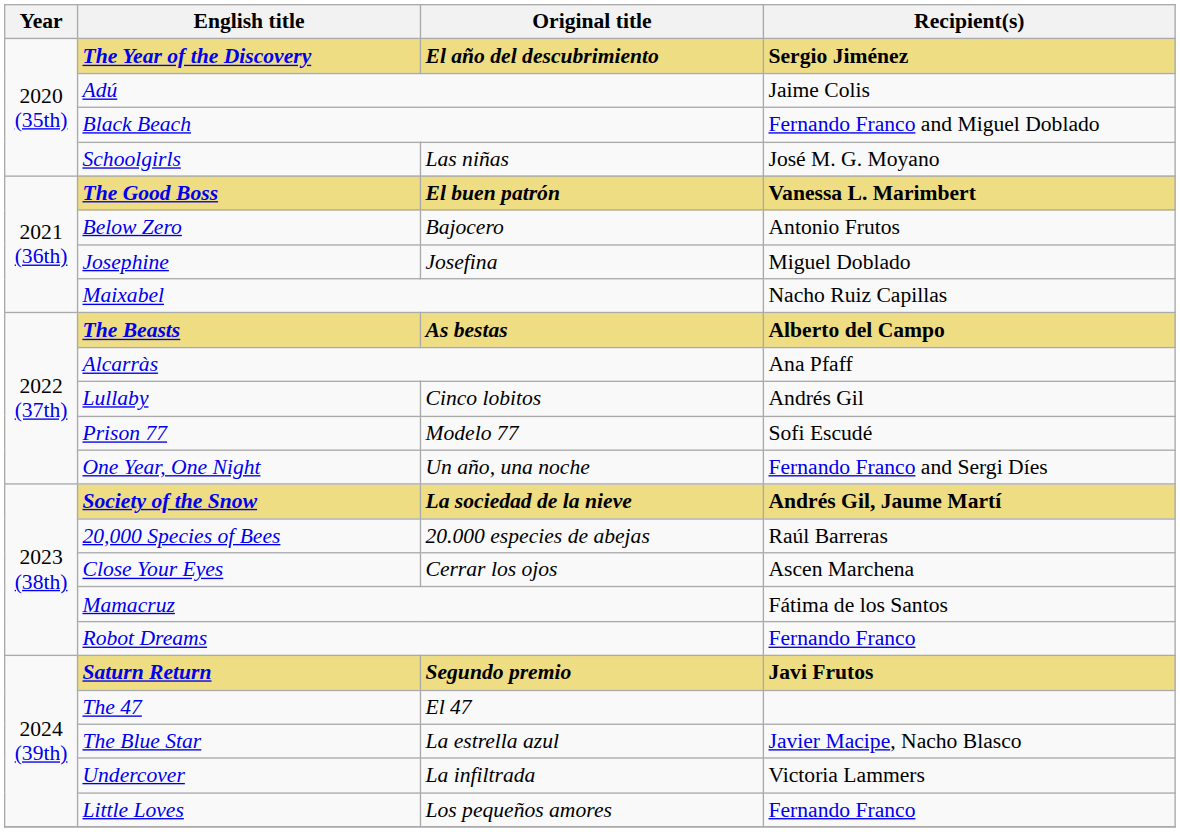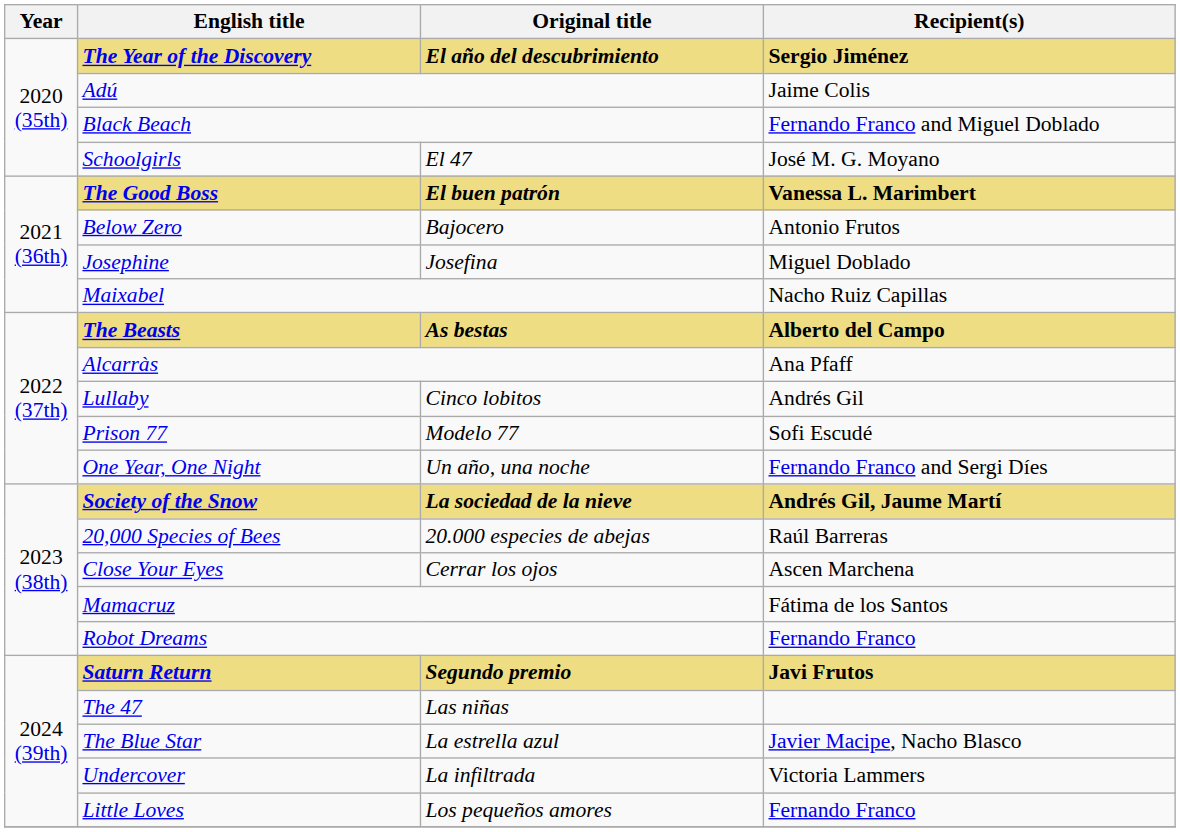 <table class="wikitable sortable" style="text-align:left;"style="width:95%">
 <tr>
 <th scope="col" style="width:5%;">Year</th>
 <th scope="col" style="width:25%;">English title</th>
 <th scope="col" style="width:25%;">Original title</th>
 <th scope="col" style="width:30%;">Recipient(s)</th>
 </tr>
 <tr>
 <td rowspan="4" style="text-align:center;">2020<br><a href='#'>(35th)</a><br></td>
 <td style="background:#eedd82;"><strong><em><a href='#'>The Year of the Discovery</a></em></strong></td>
 <td style="background:#eedd82;"><strong><em>El año del descubrimiento</em></strong></td>
 <td style="background:#eedd82;"><strong>Sergio Jiménez</strong></td>
 </tr>
 <tr>
 <td colspan="2"><em><a href='#'>Adú</a></em></td>
 <td>Jaime Colis</td>
 </tr>
 <tr>
 <td colspan="2"><em><a href='#'>Black Beach</a></em></td>
 <td><a href='#'>Fernando Franco</a> and Miguel Doblado</td>
 </tr>
 <tr>
 <td><em><a href='#'>Schoolgirls</a></em></td>
-<td><em>Las niñas</em></td>
+<td><em>El 47</em></td>
 <td>José M. G. Moyano</td>
 </tr>
 <tr>
 <td rowspan="4" style="text-align:center;">2021<br><a href='#'>(36th)</a><br></td>
 <td style="background:#eedd82;"><strong><em><a href='#'>The Good Boss</a></em></strong></td>
 <td style="background:#eedd82;"><strong><em>El buen patrón</em></strong></td>
 <td style="background:#eedd82;"><strong>Vanessa L. Marimbert</strong></td>
 </tr>
 <tr>
 <td><em><a href='#'>Below Zero</a></em></td>
 <td><em>Bajocero</em></td>
 <td>Antonio Frutos</td>
 </tr>
 <tr>
 <td><em><a href='#'>Josephine</a></em></td>
 <td><em>Josefina</em></td>
 <td>Miguel Doblado</td>
 </tr>
 <tr>
 <td colspan="2"><em><a href='#'>Maixabel</a></em></td>
 <td>Nacho Ruiz Capillas</td>
 </tr>
 <tr>
 <td rowspan="5" style="text-align:center;">2022<br><a href='#'>(37th)</a><br></td>
 <td style="background:#eedd82;"><strong><em><a href='#'>The Beasts</a></em></strong></td>
 <td style="background:#eedd82;"><strong><em>As bestas</em></strong></td>
 <td style="background:#eedd82;"><strong>Alberto del Campo</strong></td>
 </tr>
 <tr>
 <td colspan="2"><em><a href='#'>Alcarràs</a></em></td>
 <td>Ana Pfaff</td>
 </tr>
 <tr>
 <td><em><a href='#'>Lullaby</a></em></td>
 <td><em>Cinco lobitos</em></td>
 <td>Andrés Gil</td>
 </tr>
 <tr>
 <td><em><a href='#'>Prison 77</a></em></td>
 <td><em>Modelo 77</em></td>
 <td>Sofi Escudé</td>
 </tr>
 <tr>
 <td><em><a href='#'>One Year, One Night</a></em></td>
 <td><em>Un año, una noche</em></td>
 <td><a href='#'>Fernando Franco</a> and Sergi Díes</td>
 </tr>
 <tr>
 <td rowspan="5" style="text-align:center;">2023<br><a href='#'>(38th)</a><br></td>
 <td style="background:#eedd82;"><strong><em><a href='#'>Society of the Snow</a></em></strong></td>
 <td style="background:#eedd82;"><strong><em>La sociedad de la nieve</em></strong></td>
 <td style="background:#eedd82;"><strong>Andrés Gil, Jaume Martí</strong></td>
 </tr>
 <tr>
 <td><em><a href='#'>20,000 Species of Bees</a></em></td>
 <td><em>20.000 especies de abejas</em></td>
 <td>Raúl Barreras</td>
 </tr>
 <tr>
 <td><em><a href='#'>Close Your Eyes</a></em></td>
 <td><em>Cerrar los ojos</em></td>
 <td>Ascen Marchena</td>
 </tr>
 <tr>
 <td colspan="2"><em><a href='#'>Mamacruz</a></em></td>
 <td>Fátima de los Santos</td>
 </tr>
 <tr>
 <td colspan="2"><em><a href='#'>Robot Dreams</a></em></td>
 <td><a href='#'>Fernando Franco</a></td>
 </tr>
 <tr>
 <td rowspan="5" style="text-align:center;">2024<br><a href='#'>(39th)</a><br></td>
 <td style="background:#eedd82;"><strong><em><a href='#'>Saturn Return</a></em></strong></td>
 <td style="background:#eedd82;"><strong><em>Segundo premio</em></strong></td>
 <td style="background:#eedd82;"><strong>Javi Frutos</strong></td>
 </tr>
 <tr>
 <td><em><a href='#'>The 47</a></em></td>
-<td><em>El 47</em></td>
+<td><em>Las niñas</em></td>
 <td></td>
 </tr>
 <tr>
 <td><em><a href='#'>The Blue Star</a></em></td>
 <td><em>La estrella azul</em></td>
 <td><a href='#'>Javier Macipe</a>, Nacho Blasco</td>
 </tr>
 <tr>
 <td><em><a href='#'>Undercover</a></em></td>
 <td><em>La infiltrada</em></td>
 <td>Victoria Lammers</td>
 </tr>
 <tr>
 <td><em><a href='#'>Little Loves</a></em></td>
 <td><em>Los pequeños amores</em></td>
 <td><a href='#'>Fernando Franco</a></td>
 </tr>
 <tr>
 </tr>
 </table>
